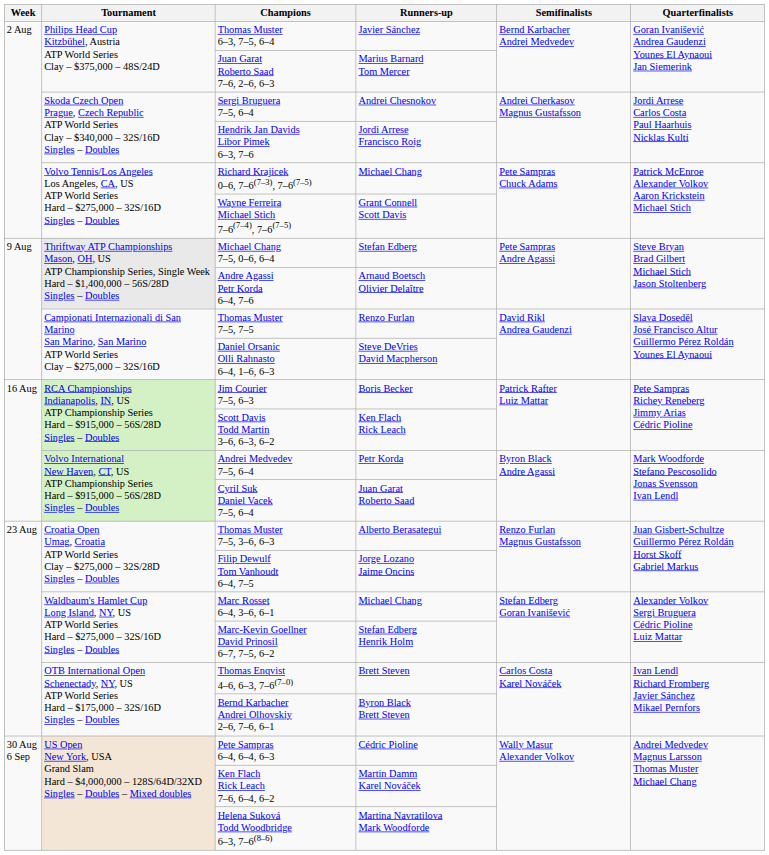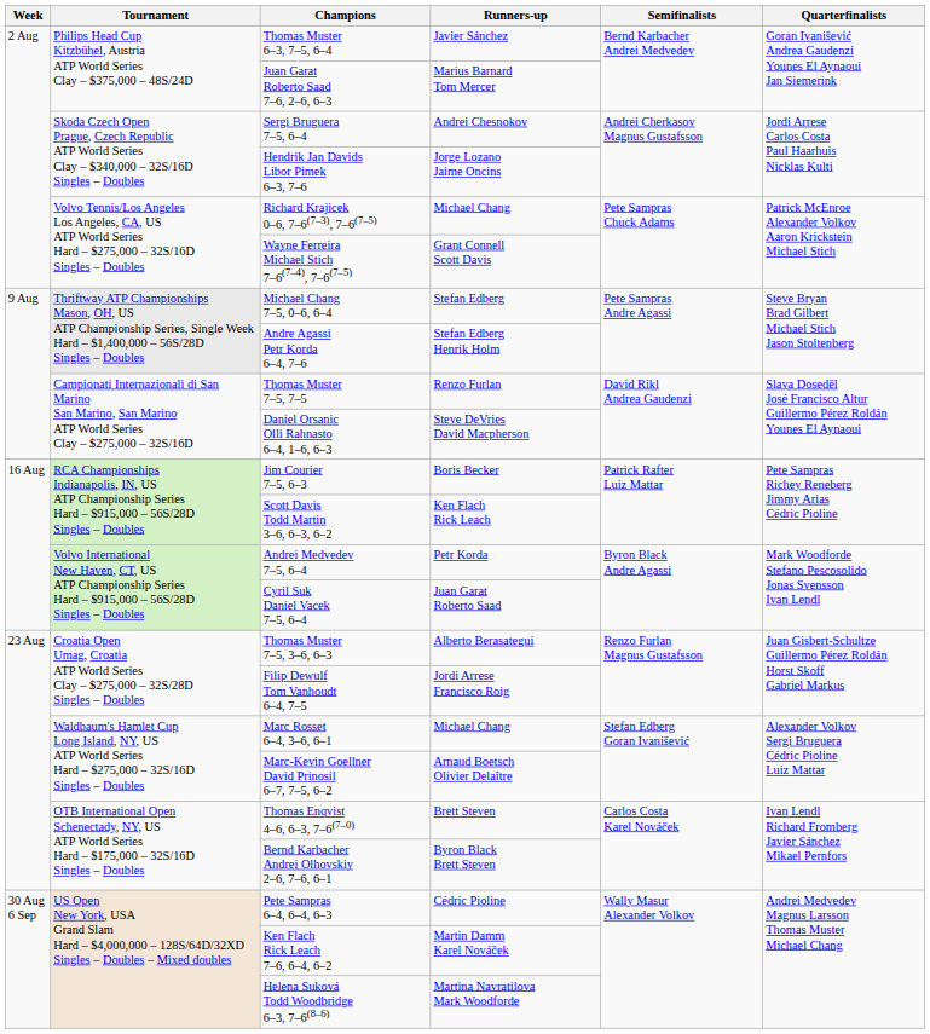 <table class=wikitable style=font-size:95%>
 <tr>
 <th style="width:48px;">Week</th>
 <th style="width:248px;">Tournament</th>
 <th style="width:200px;">Champions</th>
 <th style="width:200px;">Runners-up</th>
 <th style="width:190px;">Semifinalists</th>
 <th style="width:190px;">Quarterfinalists</th>
 </tr>
 <tr valign=top>
 <td rowspan=6>2 Aug</td>
 <td rowspan=2><a href='#'>Philips Head Cup</a> <br> <a href='#'>Kitzbühel</a>, Austria<br>ATP World Series<br>Clay – $375,000 – 48S/24D</td>
 <td> <a href='#'>Thomas Muster</a><br> 6–3, 7–5, 6–4</td>
 <td> <a href='#'>Javier Sánchez</a></td>
 <td rowspan=2> <a href='#'>Bernd Karbacher</a><br> <a href='#'>Andrei Medvedev</a></td>
 <td rowspan=2> <a href='#'>Goran Ivanišević</a><br> <a href='#'>Andrea Gaudenzi</a><br> <a href='#'>Younes El Aynaoui</a><br> <a href='#'>Jan Siemerink</a></td>
 </tr>
 <tr valign=top>
 <td> <a href='#'>Juan Garat</a> <br>  <a href='#'>Roberto Saad</a><br> 7–6, 2–6, 6–3</td>
 <td> <a href='#'>Marius Barnard</a> <br>  <a href='#'>Tom Mercer</a></td>
 </tr>
 <tr valign=top>
 <td rowspan=2><a href='#'>Skoda Czech Open</a> <br> <a href='#'>Prague</a>, <a href='#'>Czech Republic</a><br>ATP World Series<br>Clay – $340,000 – 32S/16D <br> <a href='#'>Singles</a> – <a href='#'>Doubles</a></td>
 <td> <a href='#'>Sergi Bruguera</a><br> 7–5, 6–4</td>
 <td> <a href='#'>Andrei Chesnokov</a></td>
 <td rowspan=2> <a href='#'>Andrei Cherkasov</a><br> <a href='#'>Magnus Gustafsson</a></td>
 <td rowspan=2> <a href='#'>Jordi Arrese</a><br> <a href='#'>Carlos Costa</a><br> <a href='#'>Paul Haarhuis</a><br> <a href='#'>Nicklas Kulti</a></td>
 </tr>
 <tr valign=top>
 <td> <a href='#'>Hendrik Jan Davids</a> <br>  <a href='#'>Libor Pimek</a><br> 6–3, 7–6</td>
-<td> <a href='#'>Jordi Arrese</a> <br>  <a href='#'>Francisco Roig</a></td>
+<td> <a href='#'>Jorge Lozano</a> <br>  <a href='#'>Jaime Oncins</a></td>
 </tr>
 <tr valign=top>
 <td rowspan=2><a href='#'>Volvo Tennis/Los Angeles</a> <br> Los Angeles, <a href='#'>CA</a>, US<br>ATP World Series<br>Hard – $275,000 – 32S/16D <br> <a href='#'>Singles</a> – <a href='#'>Doubles</a></td>
 <td> <a href='#'>Richard Krajicek</a><br> 0–6, 7–6<sup>(7–3)</sup>, 7–6<sup>(7–5)</sup></td>
 <td> <a href='#'>Michael Chang</a></td>
 <td rowspan=2> <a href='#'>Pete Sampras</a><br> <a href='#'>Chuck Adams</a></td>
 <td rowspan=2> <a href='#'>Patrick McEnroe</a><br> <a href='#'>Alexander Volkov</a><br> <a href='#'>Aaron Krickstein</a><br> <a href='#'>Michael Stich</a></td>
 </tr>
 <tr valign=top>
 <td> <a href='#'>Wayne Ferreira</a> <br>  <a href='#'>Michael Stich</a><br> 7–6<sup>(7–4)</sup>, 7–6<sup>(7–5)</sup></td>
 <td> <a href='#'>Grant Connell</a> <br>  <a href='#'>Scott Davis</a></td>
 </tr>
 <tr valign=top>
 <td rowspan=4>9 Aug</td>
 <td rowspan=2 bgcolor="E9E9E9"><a href='#'>Thriftway ATP Championships</a><br><a href='#'>Mason</a>, <a href='#'>OH</a>, US<br>ATP Championship Series, Single Week<br>Hard – $1,400,000 – 56S/28D <br> <a href='#'>Singles</a> – <a href='#'>Doubles</a></td>
 <td> <a href='#'>Michael Chang</a><br> 7–5, 0–6, 6–4</td>
 <td> <a href='#'>Stefan Edberg</a></td>
 <td rowspan=2> <a href='#'>Pete Sampras</a><br> <a href='#'>Andre Agassi</a></td>
 <td rowspan=2> <a href='#'>Steve Bryan</a><br> <a href='#'>Brad Gilbert</a><br> <a href='#'>Michael Stich</a><br> <a href='#'>Jason Stoltenberg</a></td>
 </tr>
 <tr valign=top>
 <td> <a href='#'>Andre Agassi</a> <br>  <a href='#'>Petr Korda</a><br> 6–4, 7–6</td>
-<td> <a href='#'>Arnaud Boetsch</a> <br>  <a href='#'>Olivier Delaître</a></td>
+<td> <a href='#'>Stefan Edberg</a> <br>  <a href='#'>Henrik Holm</a></td>
 </tr>
 <tr valign=top>
 <td rowspan=2><a href='#'>Campionati Internazionali di San Marino</a> <br> <a href='#'>San Marino</a>, <a href='#'>San Marino</a><br>ATP World Series<br>Clay – $275,000 – 32S/16D</td>
 <td> <a href='#'>Thomas Muster</a><br> 7–5, 7–5</td>
 <td> <a href='#'>Renzo Furlan</a></td>
 <td rowspan=2> <a href='#'>David Rikl</a><br> <a href='#'>Andrea Gaudenzi</a></td>
 <td rowspan=2> <a href='#'>Slava Doseděl</a><br> <a href='#'>José Francisco Altur</a><br> <a href='#'>Guillermo Pérez Roldán</a><br> <a href='#'>Younes El Aynaoui</a></td>
 </tr>
 <tr valign=top>
 <td> <a href='#'>Daniel Orsanic</a> <br>  <a href='#'>Olli Rahnasto</a><br> 6–4, 1–6, 6–3</td>
 <td> <a href='#'>Steve DeVries</a> <br>  <a href='#'>David Macpherson</a></td>
 </tr>
 <tr valign=top>
 <td rowspan=4>16 Aug</td>
 <td rowspan=2 bgcolor="#D4F1C5"><a href='#'>RCA Championships</a> <br> <a href='#'>Indianapolis</a>, <a href='#'>IN</a>, US<br>ATP Championship Series<br>Hard – $915,000 – 56S/28D <br> <a href='#'>Singles</a> – <a href='#'>Doubles</a></td>
 <td> <a href='#'>Jim Courier</a><br> 7–5, 6–3</td>
 <td> <a href='#'>Boris Becker</a></td>
 <td rowspan=2> <a href='#'>Patrick Rafter</a><br> <a href='#'>Luiz Mattar</a></td>
 <td rowspan=2> <a href='#'>Pete Sampras</a><br> <a href='#'>Richey Reneberg</a><br> <a href='#'>Jimmy Arias</a><br> <a href='#'>Cédric Pioline</a></td>
 </tr>
 <tr valign=top>
 <td> <a href='#'>Scott Davis</a> <br>  <a href='#'>Todd Martin</a><br> 3–6, 6–3, 6–2</td>
 <td> <a href='#'>Ken Flach</a> <br>  <a href='#'>Rick Leach</a></td>
 </tr>
 <tr valign=top>
 <td rowspan=2 bgcolor="#D4F1C5"><a href='#'>Volvo International</a> <br> <a href='#'>New Haven</a>, <a href='#'>CT</a>, US<br>ATP Championship Series<br>Hard – $915,000 – 56S/28D <br> <a href='#'>Singles</a> – <a href='#'>Doubles</a></td>
 <td> <a href='#'>Andrei Medvedev</a><br> 7–5, 6–4</td>
 <td> <a href='#'>Petr Korda</a></td>
 <td rowspan=2> <a href='#'>Byron Black</a><br> <a href='#'>Andre Agassi</a></td>
 <td rowspan=2> <a href='#'>Mark Woodforde</a><br> <a href='#'>Stefano Pescosolido</a><br> <a href='#'>Jonas Svensson</a><br> <a href='#'>Ivan Lendl</a></td>
 </tr>
 <tr valign=top>
 <td> <a href='#'>Cyril Suk</a> <br>  <a href='#'>Daniel Vacek</a><br> 7–5, 6–4</td>
 <td> <a href='#'>Juan Garat</a> <br>  <a href='#'>Roberto Saad</a></td>
 </tr>
 <tr valign=top>
 <td rowspan=6>23 Aug</td>
 <td rowspan=2><a href='#'>Croatia Open</a> <br> <a href='#'>Umag</a>, <a href='#'>Croatia</a><br>ATP World Series<br>Clay – $275,000 – 32S/28D <br> <a href='#'>Singles</a> – <a href='#'>Doubles</a></td>
 <td> <a href='#'>Thomas Muster</a><br> 7–5, 3–6, 6–3</td>
 <td> <a href='#'>Alberto Berasategui</a></td>
 <td rowspan=2> <a href='#'>Renzo Furlan</a><br> <a href='#'>Magnus Gustafsson</a></td>
 <td rowspan=2> <a href='#'>Juan Gisbert-Schultze</a><br> <a href='#'>Guillermo Pérez Roldán</a><br> <a href='#'>Horst Skoff</a><br> <a href='#'>Gabriel Markus</a></td>
 </tr>
 <tr valign=top>
 <td> <a href='#'>Filip Dewulf</a> <br>  <a href='#'>Tom Vanhoudt</a><br> 6–4, 7–5</td>
-<td> <a href='#'>Jorge Lozano</a> <br>  <a href='#'>Jaime Oncins</a></td>
+<td> <a href='#'>Jordi Arrese</a> <br>  <a href='#'>Francisco Roig</a></td>
 </tr>
 <tr valign=top>
 <td rowspan=2><a href='#'>Waldbaum's Hamlet Cup</a> <br> <a href='#'>Long Island</a>, <a href='#'>NY</a>, US<br>ATP World Series<br>Hard – $275,000 – 32S/16D <br> <a href='#'>Singles</a> – <a href='#'>Doubles</a></td>
 <td> <a href='#'>Marc Rosset</a><br> 6–4, 3–6, 6–1</td>
 <td> <a href='#'>Michael Chang</a></td>
 <td rowspan=2> <a href='#'>Stefan Edberg</a><br> <a href='#'>Goran Ivanišević</a></td>
 <td rowspan=2> <a href='#'>Alexander Volkov</a><br> <a href='#'>Sergi Bruguera</a><br> <a href='#'>Cédric Pioline</a><br> <a href='#'>Luiz Mattar</a></td>
 </tr>
 <tr valign=top>
 <td> <a href='#'>Marc-Kevin Goellner</a> <br>  <a href='#'>David Prinosil</a><br> 6–7, 7–5, 6–2</td>
-<td> <a href='#'>Stefan Edberg</a> <br>  <a href='#'>Henrik Holm</a></td>
+<td> <a href='#'>Arnaud Boetsch</a> <br>  <a href='#'>Olivier Delaître</a></td>
 </tr>
 <tr valign=top>
 <td rowspan=2><a href='#'>OTB International Open</a> <br> <a href='#'>Schenectady</a>, <a href='#'>NY</a>, US<br>ATP World Series<br>Hard – $175,000 – 32S/16D <br> <a href='#'>Singles</a> – <a href='#'>Doubles</a></td>
 <td> <a href='#'>Thomas Enqvist</a><br> 4–6, 6–3, 7–6<sup>(7–0)</sup></td>
 <td> <a href='#'>Brett Steven</a></td>
 <td rowspan=2> <a href='#'>Carlos Costa</a><br> <a href='#'>Karel Nováček</a></td>
 <td rowspan=2> <a href='#'>Ivan Lendl</a><br> <a href='#'>Richard Fromberg</a><br> <a href='#'>Javier Sánchez</a><br> <a href='#'>Mikael Pernfors</a></td>
 </tr>
 <tr valign=top>
 <td> <a href='#'>Bernd Karbacher</a> <br>  <a href='#'>Andrei Olhovskiy</a><br> 2–6, 7–6, 6–1</td>
 <td> <a href='#'>Byron Black</a> <br>  <a href='#'>Brett Steven</a></td>
 </tr>
 <tr valign=top>
 <td rowspan=3>30 Aug<br>6 Sep</td>
 <td rowspan=3 bgcolor=#F3E6D7><a href='#'>US Open</a><br> <a href='#'>New York</a>, USA<br>Grand Slam<br>Hard – $4,000,000 – 128S/64D/32XD <br> <a href='#'>Singles</a> – <a href='#'>Doubles</a> – <a href='#'>Mixed doubles</a></td>
 <td> <a href='#'>Pete Sampras</a><br>6–4, 6–4, 6–3</td>
 <td> <a href='#'>Cédric Pioline</a></td>
 <td rowspan=3> <a href='#'>Wally Masur</a> <br>  <a href='#'>Alexander Volkov</a></td>
 <td rowspan=3> <a href='#'>Andrei Medvedev</a> <br>  <a href='#'>Magnus Larsson</a> <br>  <a href='#'>Thomas Muster</a> <br>  <a href='#'>Michael Chang</a></td>
 </tr>
 <tr valign=top>
 <td> <a href='#'>Ken Flach</a> <br>  <a href='#'>Rick Leach</a><br> 7–6, 6–4, 6–2</td>
 <td> <a href='#'>Martin Damm</a> <br>  <a href='#'>Karel Nováček</a></td>
 </tr>
 <tr valign=top>
 <td> <a href='#'>Helena Suková</a> <br>  <a href='#'>Todd Woodbridge</a><br> 6–3, 7–6<sup>(8–6)</sup></td>
 <td> <a href='#'>Martina Navratilova</a> <br>  <a href='#'>Mark Woodforde</a></td>
 </tr>
 </table>
